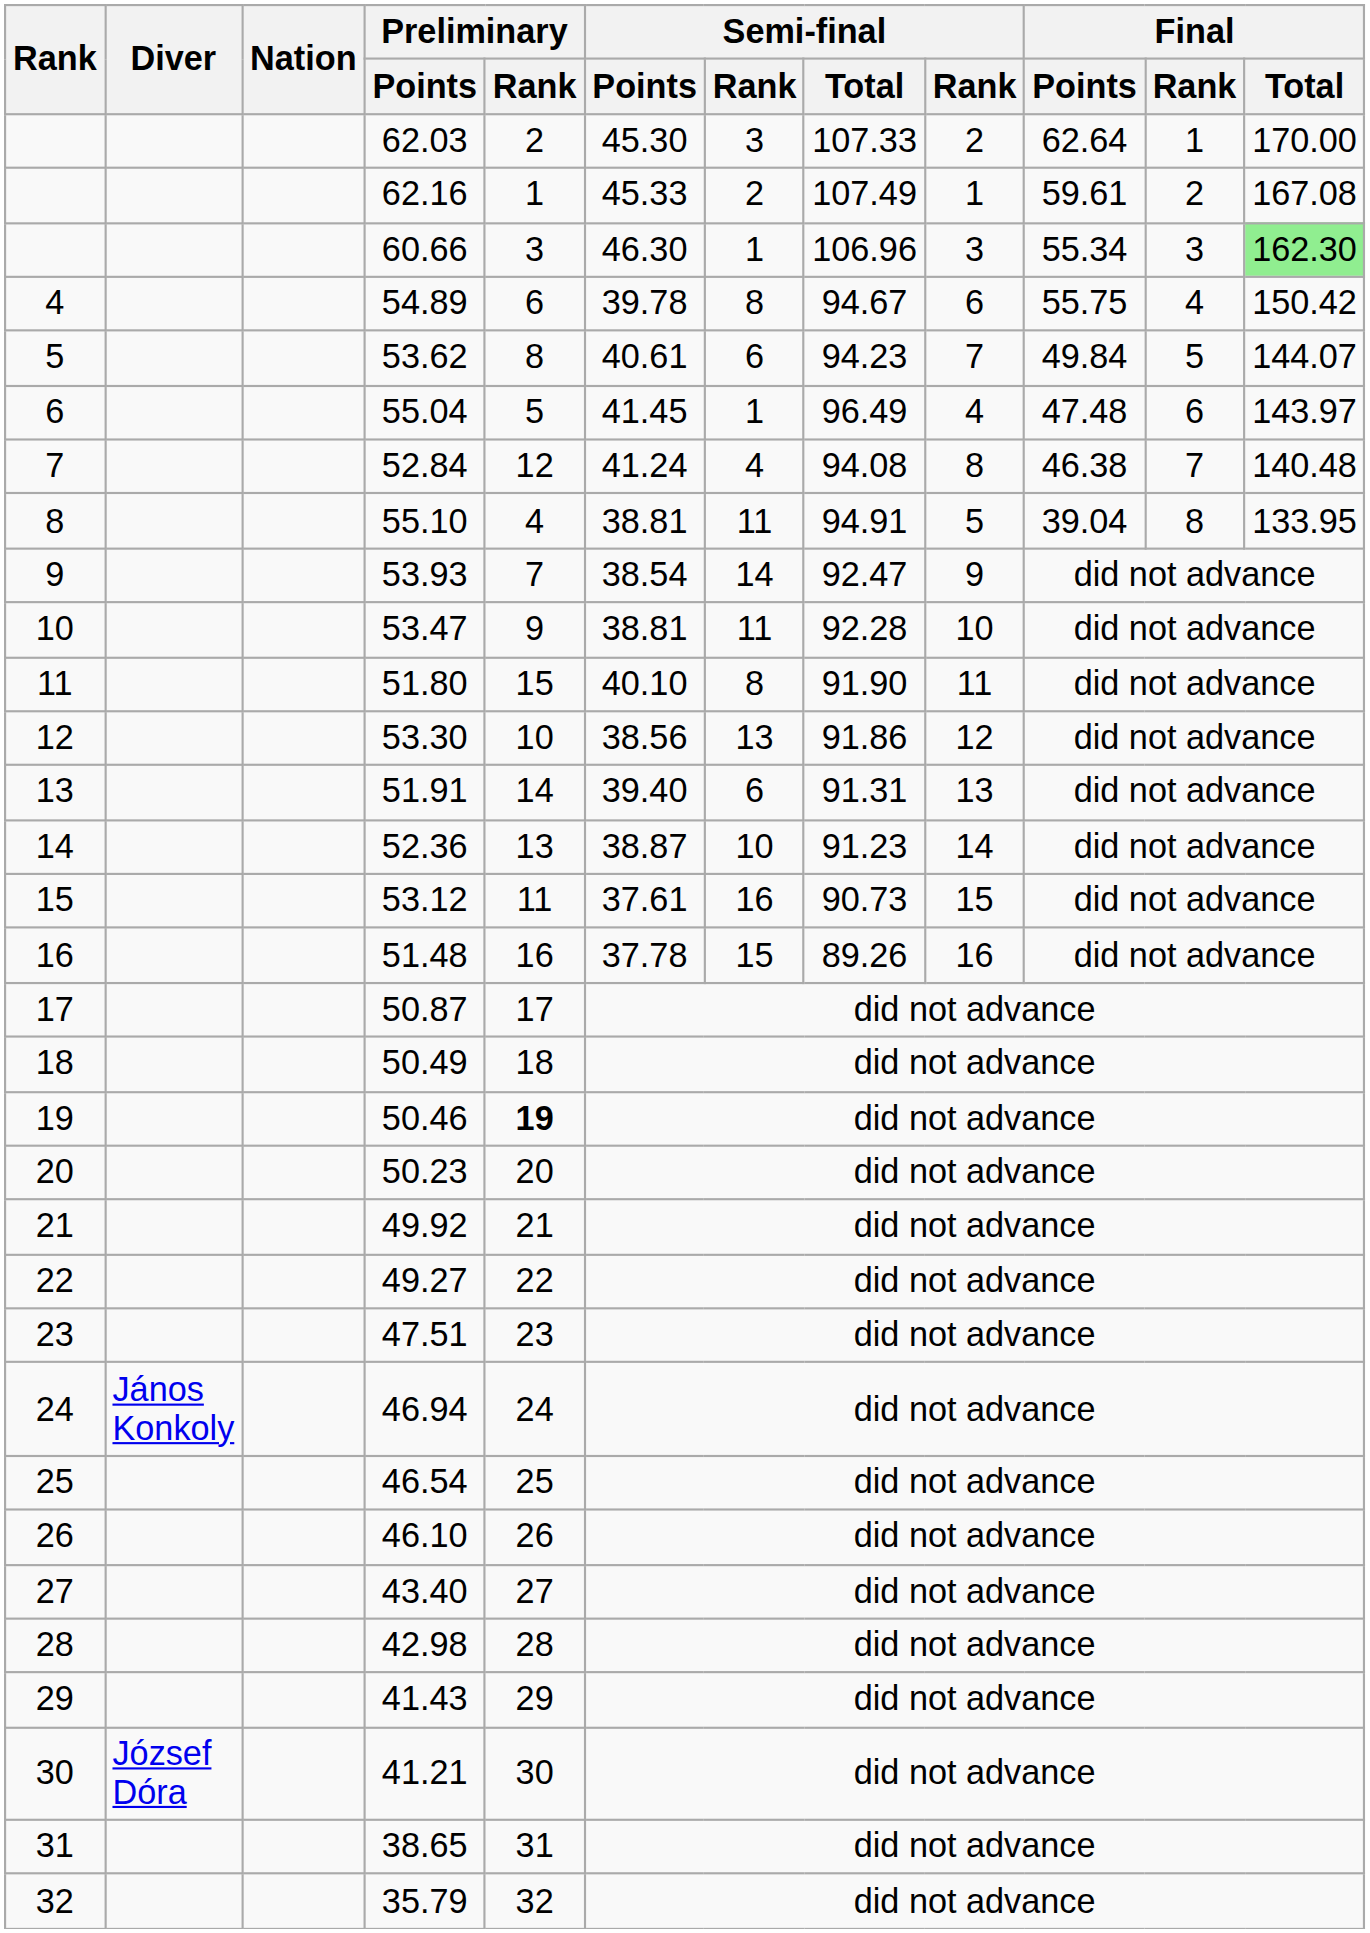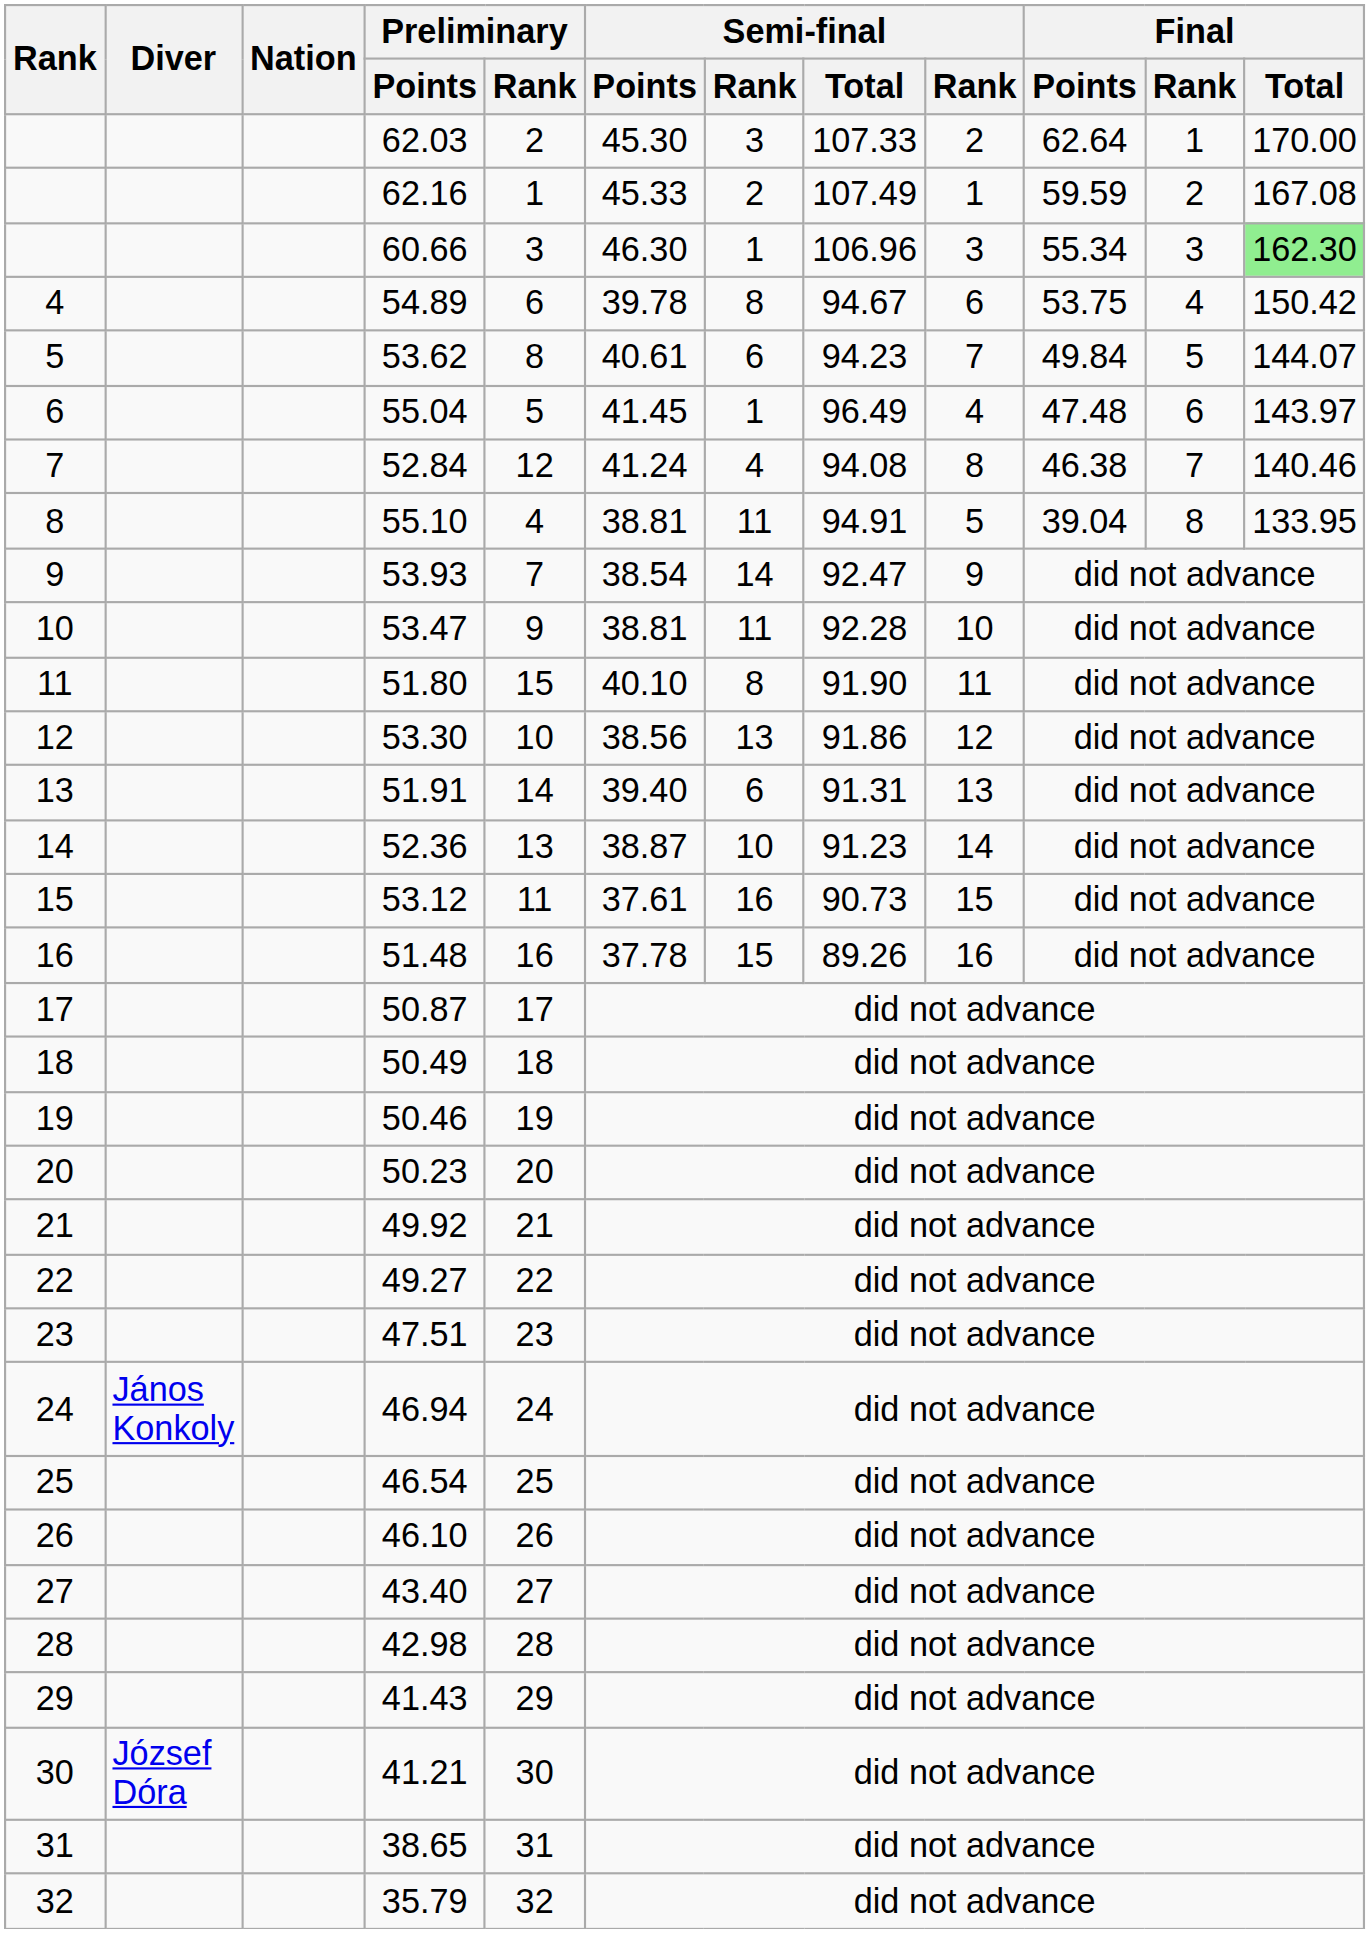 <table class="wikitable sortable" style="text-align:center;">
 <tr>
 <th rowspan=2>Rank</th>
 <th rowspan=2>Diver</th>
 <th rowspan=2>Nation</th>
 <th colspan=2>Preliminary</th>
 <th colspan=4>Semi-final</th>
 <th colspan=3>Final</th>
 </tr>
 <tr>
 <th>Points</th>
 <th>Rank</th>
 <th>Points</th>
 <th>Rank</th>
 <th>Total</th>
 <th>Rank</th>
 <th>Points</th>
 <th>Rank</th>
 <th>Total</th>
 </tr>
 <tr>
 <td></td>
 <td align=left></td>
 <td align=left></td>
 <td>62.03</td>
 <td>2</td>
 <td>45.30</td>
 <td>3</td>
 <td>107.33</td>
 <td>2</td>
 <td>62.64</td>
 <td>1</td>
 <td>170.00</td>
 </tr>
 <tr>
 <td></td>
 <td align=left></td>
 <td align=left></td>
 <td>62.16</td>
 <td>1</td>
 <td>45.33</td>
 <td>2</td>
 <td>107.49</td>
 <td>1</td>
-<td>59.61</td>
+<td>59.59</td>
 <td>2</td>
 <td>167.08</td>
 </tr>
 <tr>
 <td></td>
 <td align=left></td>
 <td align=left></td>
 <td>60.66</td>
 <td>3</td>
 <td>46.30</td>
 <td>1</td>
 <td>106.96</td>
 <td>3</td>
 <td>55.34</td>
 <td>3</td>
 <td style="background: lightgreen;">162.30</td>
 </tr>
 <tr>
 <td>4</td>
 <td align=left></td>
 <td align=left></td>
 <td>54.89</td>
 <td>6</td>
 <td>39.78</td>
 <td>8</td>
 <td>94.67</td>
 <td>6</td>
-<td>55.75</td>
+<td>53.75</td>
 <td>4</td>
 <td>150.42</td>
 </tr>
 <tr>
 <td>5</td>
 <td align=left></td>
 <td align=left></td>
 <td>53.62</td>
 <td>8</td>
 <td>40.61</td>
 <td>6</td>
 <td>94.23</td>
 <td>7</td>
 <td>49.84</td>
 <td>5</td>
 <td>144.07</td>
 </tr>
 <tr>
 <td>6</td>
 <td align=left></td>
 <td align=left></td>
 <td>55.04</td>
 <td>5</td>
 <td>41.45</td>
 <td>1</td>
 <td>96.49</td>
 <td>4</td>
 <td>47.48</td>
 <td>6</td>
 <td>143.97</td>
 </tr>
 <tr>
 <td>7</td>
 <td align=left></td>
 <td align=left></td>
 <td>52.84</td>
 <td>12</td>
 <td>41.24</td>
 <td>4</td>
 <td>94.08</td>
 <td>8</td>
 <td>46.38</td>
 <td>7</td>
-<td>140.48</td>
+<td>140.46</td>
 </tr>
 <tr>
 <td>8</td>
 <td align=left></td>
 <td align=left></td>
 <td>55.10</td>
 <td>4</td>
 <td>38.81</td>
 <td>11</td>
 <td>94.91</td>
 <td>5</td>
 <td>39.04</td>
 <td>8</td>
 <td>133.95</td>
 </tr>
 <tr>
 <td>9</td>
 <td align=left></td>
 <td align=left></td>
 <td>53.93</td>
 <td>7</td>
 <td>38.54</td>
 <td>14</td>
 <td>92.47</td>
 <td>9</td>
 <td colspan=3>did not advance</td>
 </tr>
 <tr>
 <td>10</td>
 <td align=left></td>
 <td align=left></td>
 <td>53.47</td>
 <td>9</td>
 <td>38.81</td>
 <td>11</td>
 <td>92.28</td>
 <td>10</td>
 <td colspan=3>did not advance</td>
 </tr>
 <tr>
 <td>11</td>
 <td align=left></td>
 <td align=left></td>
 <td>51.80</td>
 <td>15</td>
 <td>40.10</td>
 <td>8</td>
 <td>91.90</td>
 <td>11</td>
 <td colspan=3>did not advance</td>
 </tr>
 <tr>
 <td>12</td>
 <td align=left></td>
 <td align=left></td>
 <td>53.30</td>
 <td>10</td>
 <td>38.56</td>
 <td>13</td>
 <td>91.86</td>
 <td>12</td>
 <td colspan=3>did not advance</td>
 </tr>
 <tr>
 <td>13</td>
 <td align=left></td>
 <td align=left></td>
 <td>51.91</td>
 <td>14</td>
 <td>39.40</td>
 <td>6</td>
 <td>91.31</td>
 <td>13</td>
 <td colspan=3>did not advance</td>
 </tr>
 <tr>
 <td>14</td>
 <td align=left></td>
 <td align=left></td>
 <td>52.36</td>
 <td>13</td>
 <td>38.87</td>
 <td>10</td>
 <td>91.23</td>
 <td>14</td>
 <td colspan=3>did not advance</td>
 </tr>
 <tr>
 <td>15</td>
 <td align=left></td>
 <td align=left></td>
 <td>53.12</td>
 <td>11</td>
 <td>37.61</td>
 <td>16</td>
 <td>90.73</td>
 <td>15</td>
 <td colspan=3>did not advance</td>
 </tr>
 <tr>
 <td>16</td>
 <td align=left></td>
 <td align=left></td>
 <td>51.48</td>
 <td>16</td>
 <td>37.78</td>
 <td>15</td>
 <td>89.26</td>
 <td>16</td>
 <td colspan=3>did not advance</td>
 </tr>
 <tr>
 <td>17</td>
 <td align=left></td>
 <td align=left></td>
 <td>50.87</td>
 <td>17</td>
 <td colspan=7>did not advance</td>
 </tr>
 <tr>
 <td>18</td>
 <td align=left></td>
 <td align=left></td>
 <td>50.49</td>
 <td>18</td>
 <td colspan=7>did not advance</td>
 </tr>
 <tr>
 <td>19</td>
 <td align=left></td>
 <td align=left></td>
 <td>50.46</td>
-<td><strong>19</strong></td>
+<td>19</td>
 <td colspan=7>did not advance</td>
 </tr>
 <tr>
 <td>20</td>
 <td align=left></td>
 <td align=left></td>
 <td>50.23</td>
 <td>20</td>
 <td colspan=7>did not advance</td>
 </tr>
 <tr>
 <td>21</td>
 <td align=left></td>
 <td align=left></td>
 <td>49.92</td>
 <td>21</td>
 <td colspan=7>did not advance</td>
 </tr>
 <tr>
 <td>22</td>
 <td align=left></td>
 <td align=left></td>
 <td>49.27</td>
 <td>22</td>
 <td colspan=7>did not advance</td>
 </tr>
 <tr>
 <td>23</td>
 <td align=left></td>
 <td align=left></td>
 <td>47.51</td>
 <td>23</td>
 <td colspan=7>did not advance</td>
 </tr>
 <tr>
 <td>24</td>
 <td align=left><a href='#'>János Konkoly</a></td>
 <td align=left></td>
 <td>46.94</td>
 <td>24</td>
 <td colspan=7>did not advance</td>
 </tr>
 <tr>
 <td>25</td>
 <td align=left></td>
 <td align=left></td>
 <td>46.54</td>
 <td>25</td>
 <td colspan=7>did not advance</td>
 </tr>
 <tr>
 <td>26</td>
 <td align=left></td>
 <td align=left></td>
 <td>46.10</td>
 <td>26</td>
 <td colspan=7>did not advance</td>
 </tr>
 <tr>
 <td>27</td>
 <td align=left></td>
 <td align=left></td>
 <td>43.40</td>
 <td>27</td>
 <td colspan=7>did not advance</td>
 </tr>
 <tr>
 <td>28</td>
 <td align=left></td>
 <td align=left></td>
 <td>42.98</td>
 <td>28</td>
 <td colspan=7>did not advance</td>
 </tr>
 <tr>
 <td>29</td>
 <td align=left></td>
 <td align=left></td>
 <td>41.43</td>
 <td>29</td>
 <td colspan=7>did not advance</td>
 </tr>
 <tr>
 <td>30</td>
 <td align=left><a href='#'>József Dóra</a></td>
 <td align=left></td>
 <td>41.21</td>
 <td>30</td>
 <td colspan=7>did not advance</td>
 </tr>
 <tr>
 <td>31</td>
 <td align=left></td>
 <td align=left></td>
 <td>38.65</td>
 <td>31</td>
 <td colspan=7>did not advance</td>
 </tr>
 <tr>
 <td>32</td>
 <td align=left></td>
 <td align=left></td>
 <td>35.79</td>
 <td>32</td>
 <td colspan=7>did not advance</td>
 </tr>
 </table>
